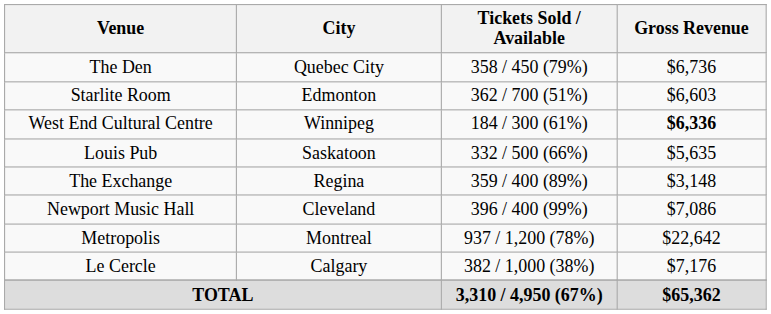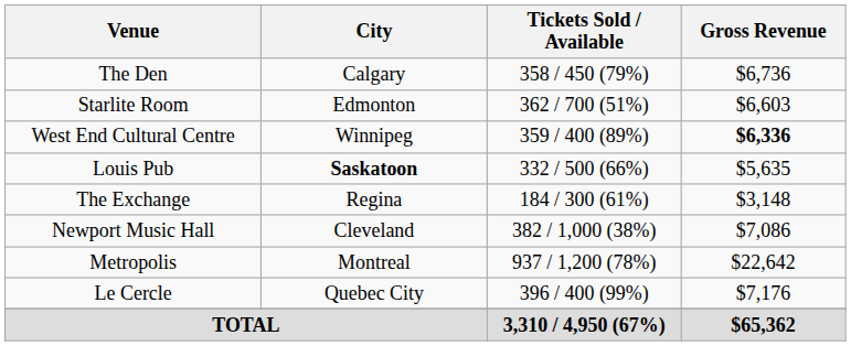 <table class="wikitable" style="text-align:center">
 <tr>
 <th style="width:200px;">Venue</th>
 <th style="width:175px;">City</th>
 <th style="width:150px;">Tickets Sold / Available</th>
 <th style="width:125px;">Gross Revenue</th>
 </tr>
 <tr>
 <td>The Den</td>
-<td>Quebec City</td>
+<td>Calgary</td>
 <td>358 / 450 (79%)</td>
 <td>$6,736</td>
 </tr>
 <tr>
 <td>Starlite Room</td>
 <td>Edmonton</td>
 <td>362 / 700 (51%)</td>
 <td>$6,603</td>
 </tr>
 <tr>
 <td>West End Cultural Centre</td>
 <td>Winnipeg</td>
-<td>184 / 300 (61%)</td>
+<td>359 / 400 (89%)</td>
 <td><strong>$6,336</strong></td>
 </tr>
 <tr>
 <td>Louis Pub</td>
-<td>Saskatoon</td>
+<td><strong>Saskatoon</strong></td>
 <td>332 / 500 (66%)</td>
 <td>$5,635</td>
 </tr>
 <tr>
 <td>The Exchange</td>
 <td>Regina</td>
-<td>359 / 400 (89%)</td>
+<td>184 / 300 (61%)</td>
 <td>$3,148</td>
 </tr>
 <tr>
 <td>Newport Music Hall</td>
 <td>Cleveland</td>
-<td>396 / 400 (99%)</td>
+<td>382 / 1,000 (38%)</td>
 <td>$7,086</td>
 </tr>
 <tr>
 <td>Metropolis</td>
 <td>Montreal</td>
 <td>937 / 1,200 (78%)</td>
 <td>$22,642</td>
 </tr>
 <tr>
 <td>Le Cercle</td>
-<td>Calgary</td>
-<td>382 / 1,000 (38%)</td>
+<td>Quebec City</td>
+<td>396 / 400 (99%)</td>
 <td>$7,176</td>
 </tr>
 <tr>
 </tr>
 <tr style="background:#ddd;">
 <td colspan="2"><strong>TOTAL</strong></td>
 <td><strong>3,310 / 4,950 (67%)</strong></td>
 <td><strong>$65,362</strong></td>
 </tr>
 </table>
